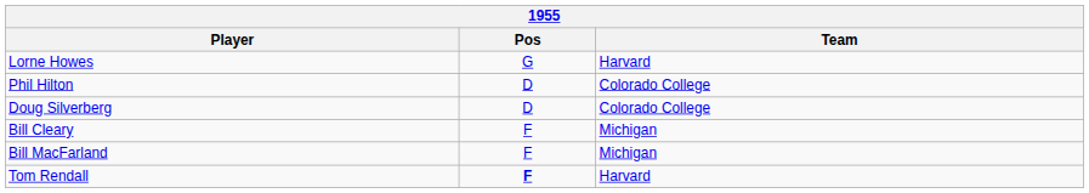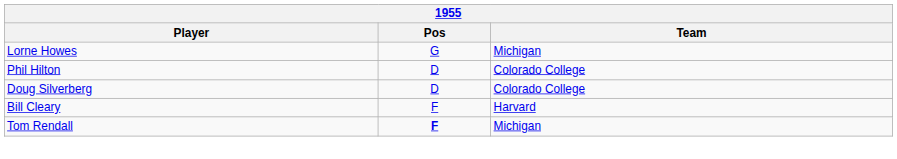 <table class="wikitable" width=95%>
 <tr>
 <th colspan=3><a href='#'>1955</a></th>
 </tr>
 <tr>
 <th>Player</th>
 <th>Pos</th>
 <th>Team</th>
 </tr>
 <tr>
 <td><a href='#'>Lorne Howes</a></td>
 <td style="text-align:center;"><a href='#'>G</a></td>
-<td><a href='#'>Harvard</a></td>
+<td><a href='#'>Michigan</a></td>
 </tr>
 <tr>
 <td><a href='#'>Phil Hilton</a></td>
 <td style="text-align:center;"><a href='#'>D</a></td>
 <td><a href='#'>Colorado College</a></td>
 </tr>
 <tr>
 <td><a href='#'>Doug Silverberg</a></td>
 <td style="text-align:center;"><a href='#'>D</a></td>
 <td><a href='#'>Colorado College</a></td>
 </tr>
 <tr>
 <td><a href='#'>Bill Cleary</a></td>
 <td style="text-align:center;"><a href='#'>F</a></td>
-<td><a href='#'>Michigan</a></td>
-</tr>
-<tr>
-<td><a href='#'>Bill MacFarland</a></td>
-<td style="text-align:center;"><a href='#'>F</a></td>
-<td><a href='#'>Michigan</a></td>
+<td><a href='#'>Harvard</a></td>
 </tr>
 <tr>
 <td><a href='#'>Tom Rendall</a></td>
 <td style="text-align:center;"><strong><a href='#'>F</a></strong></td>
-<td><a href='#'>Harvard</a></td>
+<td><a href='#'>Michigan</a></td>
 </tr>
 </table>
